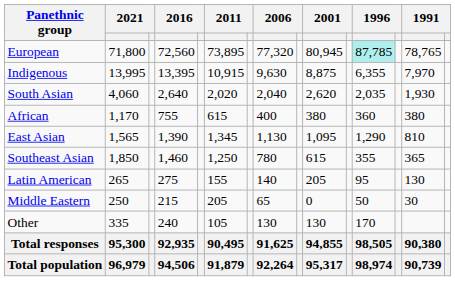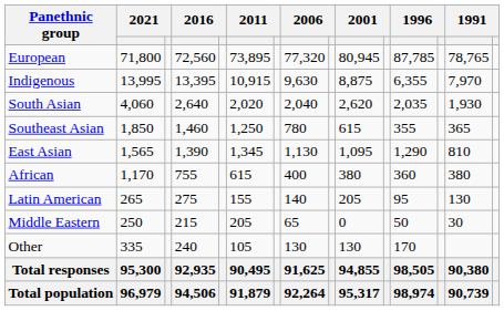 <table class="wikitable collapsible sortable">
 <tr>
 <th rowspan="2"><a href='#'>Panethnic</a><br>group</th>
 <th colspan="2">2021</th>
 <th colspan="2">2016</th>
 <th colspan="2">2011</th>
 <th colspan="2">2006</th>
 <th colspan="2">2001</th>
 <th colspan="2">1996</th>
 <th colspan="2">1991</th>
 </tr>
 <tr>
 <th><a href='#'></a></th>
 <th></th>
 <th></th>
 <th></th>
 <th></th>
 <th></th>
 <th></th>
 <th></th>
 <th></th>
 <th></th>
 <th></th>
 <th></th>
 <th></th>
 <th></th>
 </tr>
 <tr>
 <td><a href='#'>European</a></td>
 <td>71,800</td>
 <td></td>
 <td>72,560</td>
 <td></td>
 <td>73,895</td>
 <td></td>
 <td>77,320</td>
 <td></td>
 <td>80,945</td>
 <td></td>
-<td style="background: paleturquoise;">87,785</td>
+<td>87,785</td>
 <td></td>
 <td>78,765</td>
 <td></td>
 </tr>
 <tr>
 <td><a href='#'>Indigenous</a></td>
 <td>13,995</td>
 <td></td>
 <td>13,395</td>
 <td></td>
 <td>10,915</td>
 <td></td>
 <td>9,630</td>
 <td></td>
 <td>8,875</td>
 <td></td>
 <td>6,355</td>
 <td></td>
 <td>7,970</td>
 <td></td>
 </tr>
 <tr>
 <td><a href='#'>South Asian</a></td>
 <td>4,060</td>
 <td></td>
 <td>2,640</td>
 <td></td>
 <td>2,020</td>
 <td></td>
 <td>2,040</td>
 <td></td>
 <td>2,620</td>
 <td></td>
 <td>2,035</td>
 <td></td>
 <td>1,930</td>
 <td></td>
 </tr>
 <tr>
-<td><a href='#'>African</a></td>
-<td>1,170</td>
+<td><a href='#'>Southeast Asian</a></td>
+<td>1,850</td>
 <td></td>
-<td>755</td>
+<td>1,460</td>
+<td></td>
+<td>1,250</td>
+<td></td>
+<td>780</td>
 <td></td>
 <td>615</td>
 <td></td>
-<td>400</td>
+<td>355</td>
 <td></td>
-<td>380</td>
-<td></td>
-<td>360</td>
-<td></td>
-<td>380</td>
+<td>365</td>
 <td></td>
 </tr>
 <tr>
 <td><a href='#'>East Asian</a></td>
 <td>1,565</td>
 <td></td>
 <td>1,390</td>
 <td></td>
 <td>1,345</td>
 <td></td>
 <td>1,130</td>
 <td></td>
 <td>1,095</td>
 <td></td>
 <td>1,290</td>
 <td></td>
 <td>810</td>
 <td></td>
 </tr>
 <tr>
-<td><a href='#'>Southeast Asian</a></td>
-<td>1,850</td>
+<td><a href='#'>African</a></td>
+<td>1,170</td>
 <td></td>
-<td>1,460</td>
-<td></td>
-<td>1,250</td>
-<td></td>
-<td>780</td>
+<td>755</td>
 <td></td>
 <td>615</td>
 <td></td>
-<td>355</td>
+<td>400</td>
 <td></td>
-<td>365</td>
+<td>380</td>
+<td></td>
+<td>360</td>
+<td></td>
+<td>380</td>
 <td></td>
 </tr>
 <tr>
 <td><a href='#'>Latin American</a></td>
 <td>265</td>
 <td></td>
 <td>275</td>
 <td></td>
 <td>155</td>
 <td></td>
 <td>140</td>
 <td></td>
 <td>205</td>
 <td></td>
 <td>95</td>
 <td></td>
 <td>130</td>
 <td></td>
 </tr>
 <tr>
 <td><a href='#'>Middle Eastern</a></td>
 <td>250</td>
 <td></td>
 <td>215</td>
 <td></td>
 <td>205</td>
 <td></td>
 <td>65</td>
 <td></td>
 <td>0</td>
 <td></td>
 <td>50</td>
 <td></td>
 <td>30</td>
 <td></td>
 </tr>
 <tr>
 <td>Other</td>
 <td>335</td>
 <td></td>
 <td>240</td>
 <td></td>
 <td>105</td>
 <td></td>
 <td>130</td>
 <td></td>
 <td>130</td>
 <td></td>
 <td>170</td>
 <td></td>
 <td></td>
 <td></td>
 </tr>
 <tr>
 <th>Total responses</th>
 <th>95,300</th>
 <th></th>
 <th>92,935</th>
 <th></th>
 <th>90,495</th>
 <th></th>
 <th>91,625</th>
 <th></th>
 <th>94,855</th>
 <th></th>
 <th>98,505</th>
 <th></th>
 <th>90,380</th>
 <th></th>
 </tr>
 <tr>
 <th>Total population</th>
 <th>96,979</th>
 <th></th>
 <th>94,506</th>
 <th></th>
 <th>91,879</th>
 <th></th>
 <th>92,264</th>
 <th></th>
 <th>95,317</th>
 <th></th>
 <th>98,974</th>
 <th></th>
 <th>90,739</th>
 <th></th>
 </tr>
 </table>
